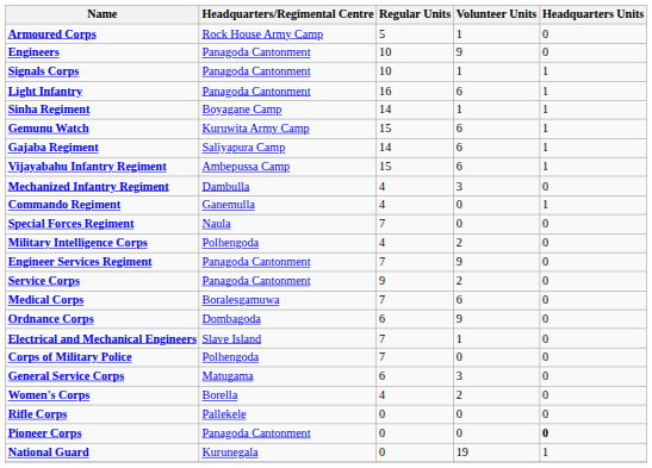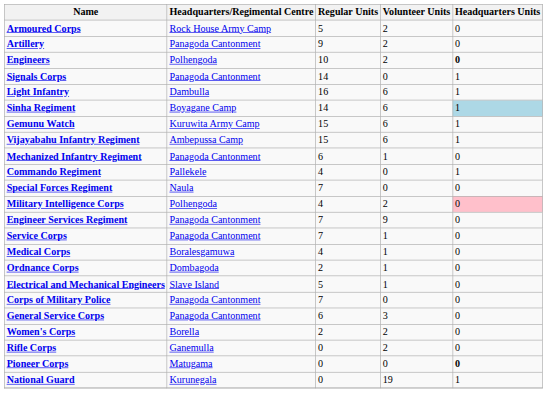 <table class="wikitable sortable static-row-numbers static-row-header-text">
 <tr>
 <th>Name</th>
 <th>Headquarters/Regimental Centre</th>
 <th>Regular Units</th>
 <th>Volunteer Units</th>
 <th>Headquarters Units</th>
 </tr>
 <tr>
 <td><strong><a href='#'>Armoured Corps</a></strong></td>
 <td><a href='#'>Rock House Army Camp</a></td>
 <td>5</td>
-<td>1</td>
+<td>2</td>
+<td>0</td>
+</tr>
+<tr>
+<td><strong><a href='#'>Artillery</a></strong></td>
+<td><a href='#'>Panagoda Cantonment</a></td>
+<td>9</td>
+<td>2</td>
 <td>0</td>
 </tr>
 <tr>
 <td><strong><a href='#'>Engineers</a></strong></td>
-<td><a href='#'>Panagoda Cantonment</a></td>
+<td><a href='#'>Polhengoda</a></td>
 <td>10</td>
-<td>9</td>
-<td>0</td>
+<td>2</td>
+<td><strong>0</strong></td>
 </tr>
 <tr>
 <td><strong><a href='#'>Signals Corps</a></strong></td>
 <td><a href='#'>Panagoda Cantonment</a></td>
-<td>10</td>
-<td>1</td>
+<td>14</td>
+<td>0</td>
 <td>1</td>
 </tr>
 <tr>
 <td><strong><a href='#'>Light Infantry</a></strong></td>
-<td><a href='#'>Panagoda Cantonment</a></td>
+<td><a href='#'>Dambulla</a></td>
 <td>16</td>
 <td>6</td>
 <td>1</td>
 </tr>
 <tr>
 <td><strong><a href='#'>Sinha Regiment</a></strong></td>
 <td><a href='#'>Boyagane Camp</a></td>
 <td>14</td>
-<td>1</td>
-<td>1</td>
+<td>6</td>
+<td style="background: lightblue;">1</td>
 </tr>
 <tr>
 <td><strong><a href='#'>Gemunu Watch</a></strong></td>
 <td><a href='#'>Kuruwita Army Camp</a></td>
 <td>15</td>
-<td>6</td>
-<td>1</td>
-</tr>
-<tr>
-<td><strong><a href='#'>Gajaba Regiment</a></strong></td>
-<td><a href='#'>Saliyapura Camp</a></td>
-<td>14</td>
 <td>6</td>
 <td>1</td>
 </tr>
 <tr>
 <td><strong><a href='#'>Vijayabahu Infantry Regiment</a></strong></td>
 <td><a href='#'>Ambepussa Camp</a></td>
 <td>15</td>
 <td>6</td>
 <td>1</td>
 </tr>
 <tr>
 <td><strong><a href='#'>Mechanized Infantry Regiment</a></strong></td>
-<td><a href='#'>Dambulla</a></td>
-<td>4</td>
-<td>3</td>
+<td><a href='#'>Panagoda Cantonment</a></td>
+<td>6</td>
+<td>1</td>
 <td>0</td>
 </tr>
 <tr>
 <td><strong><a href='#'>Commando Regiment</a></strong></td>
-<td><a href='#'>Ganemulla</a></td>
+<td><a href='#'>Pallekele</a></td>
 <td>4</td>
 <td>0</td>
 <td>1</td>
 </tr>
 <tr>
 <td><strong><a href='#'>Special Forces Regiment</a></strong></td>
 <td><a href='#'>Naula</a></td>
 <td>7</td>
 <td>0</td>
 <td>0</td>
 </tr>
 <tr>
 <td><strong><a href='#'>Military Intelligence Corps</a></strong></td>
 <td><a href='#'>Polhengoda</a></td>
 <td>4</td>
 <td>2</td>
-<td>0</td>
+<td style="background: pink;">0</td>
 </tr>
 <tr>
 <td><strong><a href='#'>Engineer Services Regiment</a></strong></td>
 <td><a href='#'>Panagoda Cantonment</a></td>
 <td>7</td>
 <td>9</td>
 <td>0</td>
 </tr>
 <tr>
 <td><strong><a href='#'>Service Corps</a></strong></td>
 <td><a href='#'>Panagoda Cantonment</a></td>
-<td>9</td>
-<td>2</td>
+<td>7</td>
+<td>1</td>
 <td>0</td>
 </tr>
 <tr>
 <td><strong><a href='#'>Medical Corps</a></strong></td>
 <td><a href='#'>Boralesgamuwa</a></td>
-<td>7</td>
-<td>6</td>
+<td>4</td>
+<td>1</td>
 <td>0</td>
 </tr>
 <tr>
 <td><strong><a href='#'>Ordnance Corps</a></strong></td>
 <td><a href='#'>Dombagoda</a></td>
-<td>6</td>
-<td>9</td>
+<td>2</td>
+<td>1</td>
 <td>0</td>
 </tr>
 <tr>
 <td><strong><a href='#'>Electrical and Mechanical Engineers</a></strong></td>
 <td><a href='#'>Slave Island</a></td>
-<td>7</td>
+<td>5</td>
 <td>1</td>
 <td>0</td>
 </tr>
 <tr>
 <td><strong><a href='#'>Corps of Military Police</a></strong></td>
-<td><a href='#'>Polhengoda</a></td>
+<td><a href='#'>Panagoda Cantonment</a></td>
 <td>7</td>
 <td>0</td>
 <td>0</td>
 </tr>
 <tr>
 <td><strong><a href='#'>General Service Corps</a></strong></td>
-<td><a href='#'>Matugama</a></td>
+<td><a href='#'>Panagoda Cantonment</a></td>
 <td>6</td>
 <td>3</td>
 <td>0</td>
 </tr>
 <tr>
 <td><strong><a href='#'>Women's Corps</a></strong></td>
 <td><a href='#'>Borella</a></td>
-<td>4</td>
+<td>2</td>
 <td>2</td>
 <td>0</td>
 </tr>
 <tr>
 <td><strong><a href='#'>Rifle Corps</a></strong></td>
-<td><a href='#'>Pallekele</a></td>
+<td><a href='#'>Ganemulla</a></td>
 <td>0</td>
-<td>0</td>
+<td>2</td>
 <td>0</td>
 </tr>
 <tr>
 <td><strong><a href='#'>Pioneer Corps</a></strong></td>
-<td><a href='#'>Panagoda Cantonment</a></td>
+<td><a href='#'>Matugama</a></td>
 <td>0</td>
 <td>0</td>
 <td><strong>0</strong></td>
 </tr>
 <tr>
 <td><strong><a href='#'>National Guard</a></strong></td>
 <td><a href='#'>Kurunegala</a></td>
 <td>0</td>
 <td>19</td>
 <td>1</td>
 </tr>
 <tr>
 </tr>
 </table>
